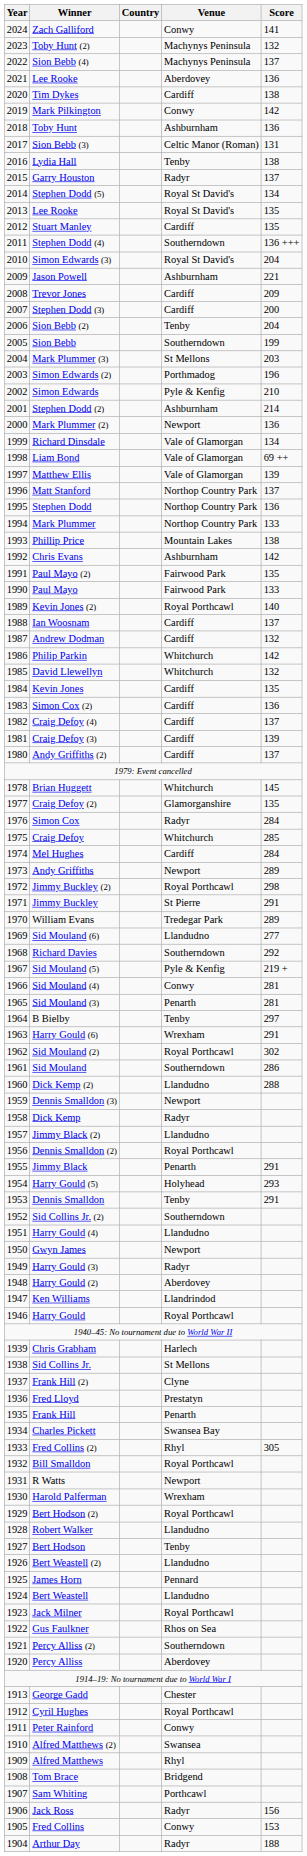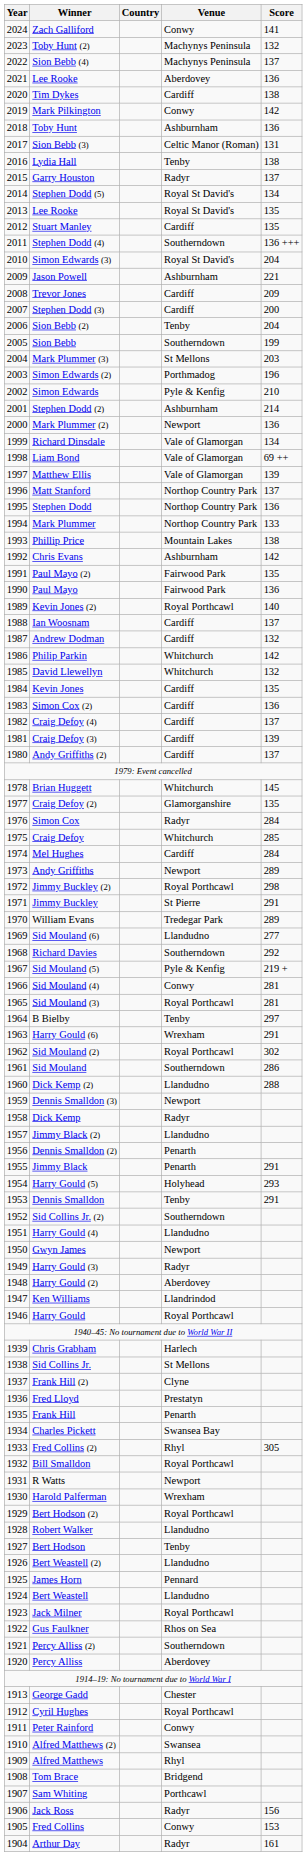 <table class="wikitable">
 <tr>
 <th>Year</th>
 <th>Winner</th>
 <th>Country</th>
 <th>Venue</th>
 <th>Score</th>
 </tr>
 <tr>
 <td>2024</td>
 <td><a href='#'>Zach Galliford</a></td>
 <td></td>
 <td>Conwy</td>
 <td>141</td>
 </tr>
 <tr>
 <td>2023</td>
 <td><a href='#'>Toby Hunt</a> <small>(2)</small></td>
 <td></td>
 <td>Machynys Peninsula</td>
 <td>132</td>
 </tr>
 <tr>
 <td>2022</td>
 <td><a href='#'>Sion Bebb</a> <small>(4)</small></td>
 <td></td>
 <td>Machynys Peninsula</td>
 <td>137</td>
 </tr>
 <tr>
 <td>2021</td>
 <td><a href='#'>Lee Rooke</a></td>
 <td></td>
 <td>Aberdovey</td>
 <td>136</td>
 </tr>
 <tr>
 <td>2020</td>
 <td><a href='#'>Tim Dykes</a></td>
 <td></td>
 <td>Cardiff</td>
 <td>138</td>
 </tr>
 <tr>
 <td>2019</td>
 <td><a href='#'>Mark Pilkington</a></td>
 <td></td>
 <td>Conwy</td>
 <td>142</td>
 </tr>
 <tr>
 <td>2018</td>
 <td><a href='#'>Toby Hunt</a></td>
 <td></td>
 <td>Ashburnham</td>
 <td>136</td>
 </tr>
 <tr>
 <td>2017</td>
 <td><a href='#'>Sion Bebb</a> <small>(3)</small></td>
 <td></td>
 <td>Celtic Manor (Roman)</td>
 <td>131</td>
 </tr>
 <tr>
 <td>2016</td>
 <td><a href='#'>Lydia Hall</a></td>
 <td></td>
 <td>Tenby</td>
 <td>138</td>
 </tr>
 <tr>
 <td>2015</td>
 <td><a href='#'>Garry Houston</a></td>
 <td></td>
 <td>Radyr</td>
 <td>137</td>
 </tr>
 <tr>
 <td>2014</td>
 <td><a href='#'>Stephen Dodd</a> <small>(5)</small></td>
 <td></td>
 <td>Royal St David's</td>
 <td>134</td>
 </tr>
 <tr>
 <td>2013</td>
 <td><a href='#'>Lee Rooke</a></td>
 <td></td>
 <td>Royal St David's</td>
 <td>135</td>
 </tr>
 <tr>
 <td>2012</td>
 <td><a href='#'>Stuart Manley</a></td>
 <td></td>
 <td>Cardiff</td>
 <td>135</td>
 </tr>
 <tr>
 <td>2011</td>
 <td><a href='#'>Stephen Dodd</a> <small>(4)</small></td>
 <td></td>
 <td>Southerndown</td>
 <td>136 +++</td>
 </tr>
 <tr>
 <td>2010</td>
 <td><a href='#'>Simon Edwards</a> <small>(3)</small></td>
 <td></td>
 <td>Royal St David's</td>
 <td>204</td>
 </tr>
 <tr>
 <td>2009</td>
 <td><a href='#'>Jason Powell</a></td>
 <td></td>
 <td>Ashburnham</td>
 <td>221</td>
 </tr>
 <tr>
 <td>2008</td>
 <td><a href='#'>Trevor Jones</a></td>
 <td></td>
 <td>Cardiff</td>
 <td>209</td>
 </tr>
 <tr>
 <td>2007</td>
 <td><a href='#'>Stephen Dodd</a> <small>(3)</small></td>
 <td></td>
 <td>Cardiff</td>
 <td>200</td>
 </tr>
 <tr>
 <td>2006</td>
 <td><a href='#'>Sion Bebb</a> <small>(2)</small></td>
 <td></td>
 <td>Tenby</td>
 <td>204</td>
 </tr>
 <tr>
 <td>2005</td>
 <td><a href='#'>Sion Bebb</a></td>
 <td></td>
 <td>Southerndown</td>
 <td>199</td>
 </tr>
 <tr>
 <td>2004</td>
 <td><a href='#'>Mark Plummer</a> <small>(3)</small></td>
 <td></td>
 <td>St Mellons</td>
 <td>203</td>
 </tr>
 <tr>
 <td>2003</td>
 <td><a href='#'>Simon Edwards</a> <small>(2)</small></td>
 <td></td>
 <td>Porthmadog</td>
 <td>196</td>
 </tr>
 <tr>
 <td>2002</td>
 <td><a href='#'>Simon Edwards</a></td>
 <td></td>
 <td>Pyle & Kenfig</td>
 <td>210</td>
 </tr>
 <tr>
 <td>2001</td>
 <td><a href='#'>Stephen Dodd</a> <small>(2)</small></td>
 <td></td>
 <td>Ashburnham</td>
 <td>214</td>
 </tr>
 <tr>
 <td>2000</td>
 <td><a href='#'>Mark Plummer</a> <small>(2)</small></td>
 <td></td>
 <td>Newport</td>
 <td>136</td>
 </tr>
 <tr>
 <td>1999</td>
 <td><a href='#'>Richard Dinsdale</a></td>
 <td></td>
 <td>Vale of Glamorgan</td>
 <td>134</td>
 </tr>
 <tr>
 <td>1998</td>
 <td><a href='#'>Liam Bond</a></td>
 <td></td>
 <td>Vale of Glamorgan</td>
 <td>69 ++</td>
 </tr>
 <tr>
 <td>1997</td>
 <td><a href='#'>Matthew Ellis</a></td>
 <td></td>
 <td>Vale of Glamorgan</td>
 <td>139</td>
 </tr>
 <tr>
 <td>1996</td>
 <td><a href='#'>Matt Stanford</a></td>
 <td></td>
 <td>Northop Country Park</td>
 <td>137</td>
 </tr>
 <tr>
 <td>1995</td>
 <td><a href='#'>Stephen Dodd</a></td>
 <td></td>
 <td>Northop Country Park</td>
 <td>136</td>
 </tr>
 <tr>
 <td>1994</td>
 <td><a href='#'>Mark Plummer</a></td>
 <td></td>
 <td>Northop Country Park</td>
 <td>133</td>
 </tr>
 <tr>
 <td>1993</td>
 <td><a href='#'>Phillip Price</a></td>
 <td></td>
 <td>Mountain Lakes</td>
 <td>138</td>
 </tr>
 <tr>
 <td>1992</td>
 <td><a href='#'>Chris Evans</a></td>
 <td></td>
 <td>Ashburnham</td>
 <td>142</td>
 </tr>
 <tr>
 <td>1991</td>
 <td><a href='#'>Paul Mayo</a> <small>(2)</small></td>
 <td></td>
 <td>Fairwood Park</td>
 <td>135</td>
 </tr>
 <tr>
 <td>1990</td>
 <td><a href='#'>Paul Mayo</a></td>
 <td></td>
 <td>Fairwood Park</td>
-<td>133</td>
+<td>136</td>
 </tr>
 <tr>
 <td>1989</td>
 <td><a href='#'>Kevin Jones</a> <small>(2)</small></td>
 <td></td>
 <td>Royal Porthcawl</td>
 <td>140</td>
 </tr>
 <tr>
 <td>1988</td>
 <td><a href='#'>Ian Woosnam</a></td>
 <td></td>
 <td>Cardiff</td>
 <td>137</td>
 </tr>
 <tr>
 <td>1987</td>
 <td><a href='#'>Andrew Dodman</a></td>
 <td></td>
 <td>Cardiff</td>
 <td>132</td>
 </tr>
 <tr>
 <td>1986</td>
 <td><a href='#'>Philip Parkin</a></td>
 <td></td>
 <td>Whitchurch</td>
 <td>142</td>
 </tr>
 <tr>
 <td>1985</td>
 <td><a href='#'>David Llewellyn</a></td>
 <td></td>
 <td>Whitchurch</td>
 <td>132</td>
 </tr>
 <tr>
 <td>1984</td>
 <td><a href='#'>Kevin Jones</a></td>
 <td></td>
 <td>Cardiff</td>
 <td>135</td>
 </tr>
 <tr>
 <td>1983</td>
 <td><a href='#'>Simon Cox</a> <small>(2)</small></td>
 <td></td>
 <td>Cardiff</td>
 <td>136</td>
 </tr>
 <tr>
 <td>1982</td>
 <td><a href='#'>Craig Defoy</a> <small>(4)</small></td>
 <td></td>
 <td>Cardiff</td>
 <td>137</td>
 </tr>
 <tr>
 <td>1981</td>
 <td><a href='#'>Craig Defoy</a> <small>(3)</small></td>
 <td></td>
 <td>Cardiff</td>
 <td>139</td>
 </tr>
 <tr>
 <td>1980</td>
 <td><a href='#'>Andy Griffiths</a> <small>(2)</small></td>
 <td></td>
 <td>Cardiff</td>
 <td>137</td>
 </tr>
 <tr>
 <td colspan=5 align=center><small><em>1979: Event cancelled</em></small></td>
 </tr>
 <tr>
 <td>1978</td>
 <td><a href='#'>Brian Huggett</a></td>
 <td></td>
 <td>Whitchurch</td>
 <td>145</td>
 </tr>
 <tr>
 <td>1977</td>
 <td><a href='#'>Craig Defoy</a> <small>(2)</small></td>
 <td></td>
 <td>Glamorganshire</td>
 <td>135</td>
 </tr>
 <tr>
 <td>1976</td>
 <td><a href='#'>Simon Cox</a></td>
 <td></td>
 <td>Radyr</td>
 <td>284</td>
 </tr>
 <tr>
 <td>1975</td>
 <td><a href='#'>Craig Defoy</a></td>
 <td></td>
 <td>Whitchurch</td>
 <td>285</td>
 </tr>
 <tr>
 <td>1974</td>
 <td><a href='#'>Mel Hughes</a></td>
 <td></td>
 <td>Cardiff</td>
 <td>284</td>
 </tr>
 <tr>
 <td>1973</td>
 <td><a href='#'>Andy Griffiths</a></td>
 <td></td>
 <td>Newport</td>
 <td>289</td>
 </tr>
 <tr>
 <td>1972</td>
 <td><a href='#'>Jimmy Buckley</a> <small>(2)</small></td>
 <td></td>
 <td>Royal Porthcawl</td>
 <td>298</td>
 </tr>
 <tr>
 <td>1971</td>
 <td><a href='#'>Jimmy Buckley</a></td>
 <td></td>
 <td>St Pierre</td>
 <td>291</td>
 </tr>
 <tr>
 <td>1970</td>
 <td>William Evans</td>
 <td></td>
 <td>Tredegar Park</td>
 <td>289</td>
 </tr>
 <tr>
 <td>1969</td>
 <td><a href='#'>Sid Mouland</a> <small>(6)</small></td>
 <td></td>
 <td>Llandudno</td>
 <td>277</td>
 </tr>
 <tr>
 <td>1968</td>
 <td><a href='#'>Richard Davies</a></td>
 <td></td>
 <td>Southerndown</td>
 <td>292</td>
 </tr>
 <tr>
 <td>1967</td>
 <td><a href='#'>Sid Mouland</a> <small>(5)</small></td>
 <td></td>
 <td>Pyle & Kenfig</td>
 <td>219 +</td>
 </tr>
 <tr>
 <td>1966</td>
 <td><a href='#'>Sid Mouland</a> <small>(4)</small></td>
 <td></td>
 <td>Conwy</td>
 <td>281</td>
 </tr>
 <tr>
 <td>1965</td>
 <td><a href='#'>Sid Mouland</a> <small>(3)</small></td>
 <td></td>
-<td>Penarth</td>
+<td>Royal Porthcawl</td>
 <td>281</td>
 </tr>
 <tr>
 <td>1964</td>
 <td>B Bielby</td>
 <td></td>
 <td>Tenby</td>
 <td>297</td>
 </tr>
 <tr>
 <td>1963</td>
 <td><a href='#'>Harry Gould</a> <small>(6)</small></td>
 <td></td>
 <td>Wrexham</td>
 <td>291</td>
 </tr>
 <tr>
 <td>1962</td>
 <td><a href='#'>Sid Mouland</a> <small>(2)</small></td>
 <td></td>
 <td>Royal Porthcawl</td>
 <td>302</td>
 </tr>
 <tr>
 <td>1961</td>
 <td><a href='#'>Sid Mouland</a></td>
 <td></td>
 <td>Southerndown</td>
 <td>286</td>
 </tr>
 <tr>
 <td>1960</td>
 <td><a href='#'>Dick Kemp</a> <small>(2)</small></td>
 <td></td>
 <td>Llandudno</td>
 <td>288</td>
 </tr>
 <tr>
 <td>1959</td>
 <td><a href='#'>Dennis Smalldon</a> <small>(3)</small></td>
 <td></td>
 <td>Newport</td>
 <td></td>
 </tr>
 <tr>
 <td>1958</td>
 <td><a href='#'>Dick Kemp</a></td>
 <td></td>
 <td>Radyr</td>
 <td></td>
 </tr>
 <tr>
 <td>1957</td>
 <td><a href='#'>Jimmy Black</a> <small>(2)</small></td>
 <td></td>
 <td>Llandudno</td>
 <td></td>
 </tr>
 <tr>
 <td>1956</td>
 <td><a href='#'>Dennis Smalldon</a> <small>(2)</small></td>
 <td></td>
-<td>Royal Porthcawl</td>
+<td>Penarth</td>
 <td></td>
 </tr>
 <tr>
 <td>1955</td>
 <td><a href='#'>Jimmy Black</a></td>
 <td></td>
 <td>Penarth</td>
 <td>291 </td>
 </tr>
 <tr>
 <td>1954</td>
 <td><a href='#'>Harry Gould</a> <small>(5)</small></td>
 <td></td>
 <td>Holyhead</td>
 <td>293 </td>
 </tr>
 <tr>
 <td>1953</td>
 <td><a href='#'>Dennis Smalldon</a></td>
 <td></td>
 <td>Tenby</td>
 <td>291 </td>
 </tr>
 <tr>
 <td>1952</td>
 <td><a href='#'>Sid Collins Jr.</a> <small>(2)</small></td>
 <td></td>
 <td>Southerndown</td>
 <td></td>
 </tr>
 <tr>
 <td>1951</td>
 <td><a href='#'>Harry Gould</a> <small>(4)</small></td>
 <td></td>
 <td>Llandudno</td>
 <td></td>
 </tr>
 <tr>
 <td>1950</td>
 <td><a href='#'>Gwyn James</a></td>
 <td></td>
 <td>Newport</td>
 <td></td>
 </tr>
 <tr>
 <td>1949</td>
 <td><a href='#'>Harry Gould</a> <small>(3)</small></td>
 <td></td>
 <td>Radyr</td>
 <td></td>
 </tr>
 <tr>
 <td>1948</td>
 <td><a href='#'>Harry Gould</a> <small>(2)</small></td>
 <td></td>
 <td>Aberdovey</td>
 <td></td>
 </tr>
 <tr>
 <td>1947</td>
 <td><a href='#'>Ken Williams</a></td>
 <td></td>
 <td>Llandrindod</td>
 <td></td>
 </tr>
 <tr>
 <td>1946</td>
 <td><a href='#'>Harry Gould</a></td>
 <td></td>
 <td>Royal Porthcawl</td>
 <td></td>
 </tr>
 <tr>
 <td colspan=5 align=center><small><em>1940–45: No tournament due to <a href='#'>World War II</a></em></small></td>
 </tr>
 <tr>
 <td>1939</td>
 <td><a href='#'>Chris Grabham</a></td>
 <td></td>
 <td>Harlech</td>
 <td></td>
 </tr>
 <tr>
 <td>1938</td>
 <td><a href='#'>Sid Collins Jr.</a></td>
 <td></td>
 <td>St Mellons</td>
 <td></td>
 </tr>
 <tr>
 <td>1937</td>
 <td><a href='#'>Frank Hill</a> <small>(2)</small></td>
 <td></td>
 <td>Clyne</td>
 <td></td>
 </tr>
 <tr>
 <td>1936</td>
 <td><a href='#'>Fred Lloyd</a></td>
 <td></td>
 <td>Prestatyn</td>
 <td></td>
 </tr>
 <tr>
 <td>1935</td>
 <td><a href='#'>Frank Hill</a></td>
 <td></td>
 <td>Penarth</td>
 <td></td>
 </tr>
 <tr>
 <td>1934</td>
 <td><a href='#'>Charles Pickett</a></td>
 <td></td>
 <td>Swansea Bay</td>
 <td></td>
 </tr>
 <tr>
 <td>1933</td>
 <td><a href='#'>Fred Collins</a> <small>(2)</small></td>
 <td></td>
 <td>Rhyl</td>
 <td>305 </td>
 </tr>
 <tr>
 <td>1932</td>
 <td><a href='#'>Bill Smalldon</a></td>
 <td></td>
 <td>Royal Porthcawl</td>
 <td></td>
 </tr>
 <tr>
 <td>1931</td>
 <td>R Watts</td>
 <td></td>
 <td>Newport</td>
 <td></td>
 </tr>
 <tr>
 <td>1930</td>
 <td><a href='#'>Harold Palferman</a></td>
 <td></td>
 <td>Wrexham</td>
 <td></td>
 </tr>
 <tr>
 <td>1929</td>
 <td><a href='#'>Bert Hodson</a> <small>(2)</small></td>
 <td></td>
 <td>Royal Porthcawl</td>
 <td></td>
 </tr>
 <tr>
 <td>1928</td>
 <td><a href='#'>Robert Walker</a></td>
 <td></td>
 <td>Llandudno</td>
 <td></td>
 </tr>
 <tr>
 <td>1927</td>
 <td><a href='#'>Bert Hodson</a></td>
 <td></td>
 <td>Tenby</td>
 <td></td>
 </tr>
 <tr>
 <td>1926</td>
 <td><a href='#'>Bert Weastell</a> <small>(2)</small></td>
 <td></td>
 <td>Llandudno</td>
 <td></td>
 </tr>
 <tr>
 <td>1925</td>
 <td><a href='#'>James Horn</a></td>
 <td></td>
 <td>Pennard</td>
 <td></td>
 </tr>
 <tr>
 <td>1924</td>
 <td><a href='#'>Bert Weastell</a></td>
 <td></td>
 <td>Llandudno</td>
 <td></td>
 </tr>
 <tr>
 <td>1923</td>
 <td><a href='#'>Jack Milner</a></td>
 <td></td>
 <td>Royal Porthcawl</td>
 <td></td>
 </tr>
 <tr>
 <td>1922</td>
 <td><a href='#'>Gus Faulkner</a></td>
 <td></td>
 <td>Rhos on Sea</td>
 <td></td>
 </tr>
 <tr>
 <td>1921</td>
 <td><a href='#'>Percy Alliss</a> <small>(2)</small></td>
 <td></td>
 <td>Southerndown</td>
 <td></td>
 </tr>
 <tr>
 <td>1920</td>
 <td><a href='#'>Percy Alliss</a></td>
 <td></td>
 <td>Aberdovey</td>
 <td></td>
 </tr>
 <tr>
 <td colspan=9 align=center><small><em>1914–19: No tournament due to <a href='#'>World War I</a></em></small></td>
 </tr>
 <tr>
 <td>1913</td>
 <td><a href='#'>George Gadd</a></td>
 <td></td>
 <td>Chester</td>
 <td></td>
 </tr>
 <tr>
 <td>1912</td>
 <td><a href='#'>Cyril Hughes</a></td>
 <td></td>
 <td>Royal Porthcawl</td>
 <td></td>
 </tr>
 <tr>
 <td>1911</td>
 <td><a href='#'>Peter Rainford</a></td>
 <td></td>
 <td>Conwy</td>
 <td></td>
 </tr>
 <tr>
 <td>1910</td>
 <td><a href='#'>Alfred Matthews</a> <small>(2)</small></td>
 <td></td>
 <td>Swansea</td>
 <td></td>
 </tr>
 <tr>
 <td>1909</td>
 <td><a href='#'>Alfred Matthews</a></td>
 <td></td>
 <td>Rhyl</td>
 <td></td>
 </tr>
 <tr>
 <td>1908</td>
 <td><a href='#'>Tom Brace</a></td>
 <td></td>
 <td>Bridgend</td>
 <td></td>
 </tr>
 <tr>
 <td>1907</td>
 <td><a href='#'>Sam Whiting</a></td>
 <td></td>
 <td>Porthcawl</td>
 <td></td>
 </tr>
 <tr>
 <td>1906</td>
 <td><a href='#'>Jack Ross</a></td>
 <td></td>
 <td>Radyr</td>
 <td>156</td>
 </tr>
 <tr>
 <td>1905</td>
 <td><a href='#'>Fred Collins</a></td>
 <td></td>
 <td>Conwy</td>
 <td>153</td>
 </tr>
 <tr>
 <td>1904</td>
 <td><a href='#'>Arthur Day</a></td>
 <td></td>
 <td>Radyr</td>
-<td>188</td>
+<td>161</td>
 </tr>
 </table>
